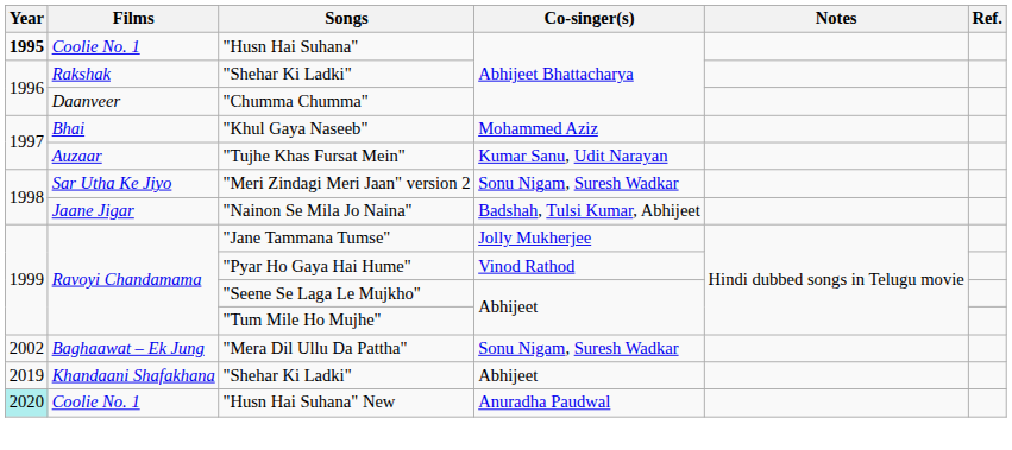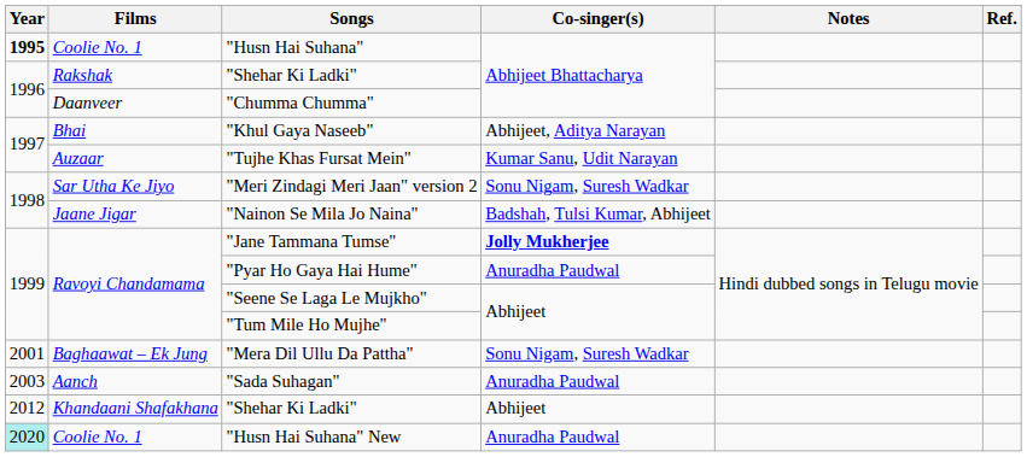 <table class="wikitable">
 <tr>
 <th>Year</th>
 <th>Films</th>
 <th>Songs</th>
 <th>Co-singer(s)</th>
 <th>Notes</th>
 <th>Ref.</th>
 </tr>
 <tr>
 <td><strong>1995</strong></td>
 <td><em><a href='#'>Coolie No. 1</a></em></td>
 <td>"Husn Hai Suhana"</td>
 <td rowspan="3"><a href='#'>Abhijeet Bhattacharya</a></td>
 <td></td>
 <td></td>
 </tr>
 <tr>
 <td rowspan="2">1996</td>
 <td><em><a href='#'>Rakshak</a></em></td>
 <td>"Shehar Ki Ladki"</td>
 <td></td>
 <td></td>
 </tr>
 <tr>
 <td><em>Daanveer</em></td>
 <td>"Chumma Chumma"</td>
 <td></td>
 <td></td>
 </tr>
 <tr>
 <td rowspan="2">1997</td>
 <td><em><a href='#'>Bhai</a></em></td>
 <td>"Khul Gaya Naseeb"</td>
-<td><a href='#'>Mohammed Aziz</a></td>
+<td>Abhijeet, <a href='#'>Aditya Narayan</a></td>
 <td></td>
 <td></td>
 </tr>
 <tr>
 <td><em><a href='#'>Auzaar</a></em></td>
 <td>"Tujhe Khas Fursat Mein"</td>
 <td><a href='#'>Kumar Sanu</a>, <a href='#'>Udit Narayan</a></td>
 <td></td>
 <td></td>
 </tr>
 <tr>
 <td rowspan="2">1998</td>
 <td><em><a href='#'>Sar Utha Ke Jiyo</a></em></td>
 <td>"Meri Zindagi Meri Jaan" version 2</td>
 <td><a href='#'>Sonu Nigam</a>, <a href='#'>Suresh Wadkar</a></td>
 <td></td>
 <td></td>
 </tr>
 <tr>
 <td><em><a href='#'>Jaane Jigar</a></em></td>
 <td>"Nainon Se Mila Jo Naina"</td>
 <td><a href='#'>Badshah</a>, <a href='#'>Tulsi Kumar</a>, Abhijeet</td>
 <td></td>
 <td></td>
 </tr>
 <tr>
 <td rowspan="4">1999</td>
 <td rowspan="4"><em><a href='#'>Ravoyi Chandamama</a></em></td>
 <td>"Jane Tammana Tumse"</td>
-<td><a href='#'>Jolly Mukherjee</a></td>
+<td><strong><a href='#'>Jolly Mukherjee</a></strong></td>
 <td rowspan="4">Hindi dubbed songs in Telugu movie</td>
 <td></td>
 </tr>
 <tr>
 <td>"Pyar Ho Gaya Hai Hume"</td>
-<td><a href='#'>Vinod Rathod</a></td>
+<td><a href='#'>Anuradha Paudwal</a></td>
 <td></td>
 </tr>
 <tr>
 <td>"Seene Se Laga Le Mujkho"</td>
 <td rowspan="2">Abhijeet</td>
 <td></td>
 </tr>
 <tr>
 <td>"Tum Mile Ho Mujhe"</td>
 <td></td>
 </tr>
 <tr>
-<td>2002</td>
+<td>2001</td>
 <td><em><a href='#'>Baghaawat – Ek Jung</a></em></td>
 <td>"Mera Dil Ullu Da Pattha"</td>
 <td><a href='#'>Sonu Nigam</a>, <a href='#'>Suresh Wadkar</a></td>
 <td></td>
 <td></td>
 </tr>
 <tr>
-<td>2019</td>
+<td>2003</td>
+<td><em><a href='#'>Aanch</a></em></td>
+<td>"Sada Suhagan"</td>
+<td><a href='#'>Anuradha Paudwal</a></td>
+<td></td>
+<td></td>
+</tr>
+<tr>
+<td>2012</td>
 <td><em><a href='#'>Khandaani Shafakhana</a></em></td>
 <td>"Shehar Ki Ladki"</td>
 <td>Abhijeet</td>
 <td></td>
 <td></td>
 </tr>
 <tr>
 <td style="background: paleturquoise;">2020</td>
 <td><em><a href='#'>Coolie No. 1</a></em></td>
 <td>"Husn Hai Suhana" New</td>
 <td><a href='#'>Anuradha Paudwal</a></td>
 <td></td>
 <td></td>
 </tr>
 </table>
